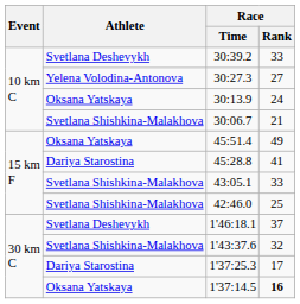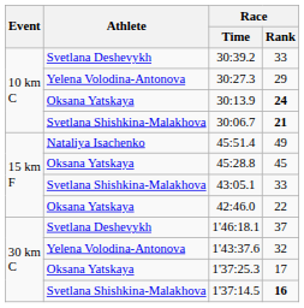 <table class="wikitable" border="1" style="font-size:90%">
 <tr>
 <th rowspan=2>Event</th>
 <th rowspan=2>Athlete</th>
 <th colspan=2>Race</th>
 </tr>
 <tr>
 <th>Time</th>
 <th>Rank</th>
 </tr>
 <tr>
 <td rowspan=4>10 km <br> C</td>
 <td><a href='#'>Svetlana Deshevykh</a></td>
 <td align=center>30:39.2</td>
 <td align=center>33</td>
 </tr>
 <tr>
 <td><a href='#'>Yelena Volodina-Antonova</a></td>
 <td align=center>30:27.3</td>
-<td align=center>27</td>
+<td align=center>29</td>
 </tr>
 <tr>
 <td><a href='#'>Oksana Yatskaya</a></td>
 <td align=center>30:13.9</td>
-<td align=center>24</td>
+<td align=center><strong>24</strong></td>
 </tr>
 <tr>
 <td><a href='#'>Svetlana Shishkina-Malakhova</a></td>
 <td align=center>30:06.7</td>
-<td align=center>21</td>
+<td align=center><strong>21</strong></td>
 </tr>
 <tr>
 <td rowspan=4>15 km <br> F</td>
-<td><a href='#'>Oksana Yatskaya</a></td>
+<td><a href='#'>Nataliya Isachenko</a></td>
 <td align=center>45:51.4</td>
 <td align=center>49</td>
 </tr>
 <tr>
-<td><a href='#'>Dariya Starostina</a></td>
+<td><a href='#'>Oksana Yatskaya</a></td>
 <td align=center>45:28.8</td>
-<td align=center>41</td>
+<td align=center>45</td>
 </tr>
 <tr>
 <td><a href='#'>Svetlana Shishkina-Malakhova</a></td>
 <td align=center>43:05.1</td>
 <td align=center>33</td>
 </tr>
 <tr>
-<td><a href='#'>Svetlana Shishkina-Malakhova</a></td>
+<td><a href='#'>Oksana Yatskaya</a></td>
 <td align=center>42:46.0</td>
-<td align=center>25</td>
+<td align=center>22</td>
 </tr>
 <tr>
 <td rowspan=4>30 km <br> C</td>
 <td><a href='#'>Svetlana Deshevykh</a></td>
 <td align=center>1'46:18.1</td>
 <td align=center>37</td>
 </tr>
 <tr>
-<td><a href='#'>Svetlana Shishkina-Malakhova</a></td>
+<td><a href='#'>Yelena Volodina-Antonova</a></td>
 <td align=center>1'43:37.6</td>
 <td align=center>32</td>
 </tr>
 <tr>
-<td><a href='#'>Dariya Starostina</a></td>
+<td><a href='#'>Oksana Yatskaya</a></td>
 <td align=center>1'37:25.3</td>
 <td align=center>17</td>
 </tr>
 <tr>
-<td><a href='#'>Oksana Yatskaya</a></td>
+<td><a href='#'>Svetlana Shishkina-Malakhova</a></td>
 <td align=center>1'37:14.5</td>
 <td align=center><strong>16</strong></td>
 </tr>
 </table>
